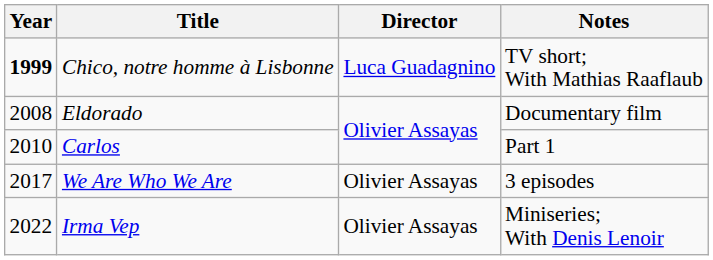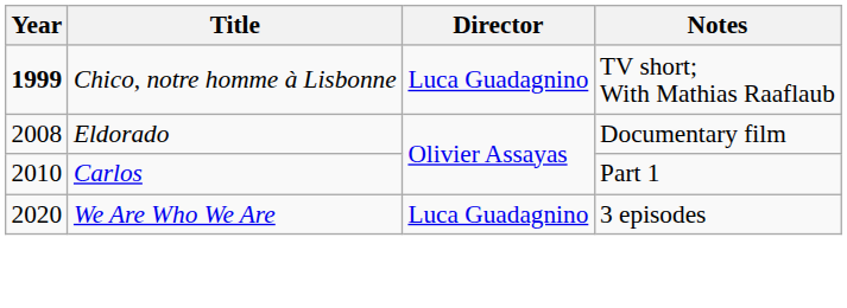 <table class="wikitable">
 <tr>
 <th>Year</th>
 <th>Title</th>
 <th>Director</th>
 <th>Notes</th>
 </tr>
 <tr>
 <td><strong>1999</strong></td>
 <td><em>Chico, notre homme à Lisbonne</em></td>
 <td><a href='#'>Luca Guadagnino</a></td>
 <td>TV short;<br>With Mathias Raaflaub</td>
 </tr>
 <tr>
 <td>2008</td>
 <td><em>Eldorado</em></td>
 <td rowspan=2><a href='#'>Olivier Assayas</a></td>
 <td>Documentary film</td>
 </tr>
 <tr>
 <td>2010</td>
 <td><em><a href='#'>Carlos</a></em></td>
 <td>Part 1</td>
 </tr>
 <tr>
-<td>2017</td>
+<td>2020</td>
 <td><em><a href='#'>We Are Who We Are</a></em></td>
-<td>Olivier Assayas</td>
+<td><a href='#'>Luca Guadagnino</a></td>
 <td>3 episodes</td>
 </tr>
-<tr>
-<td>2022</td>
-<td><em><a href='#'>Irma Vep</a></em></td>
-<td>Olivier Assayas</td>
-<td>Miniseries;<br>With <a href='#'>Denis Lenoir</a></td>
-</tr>
 </table>
